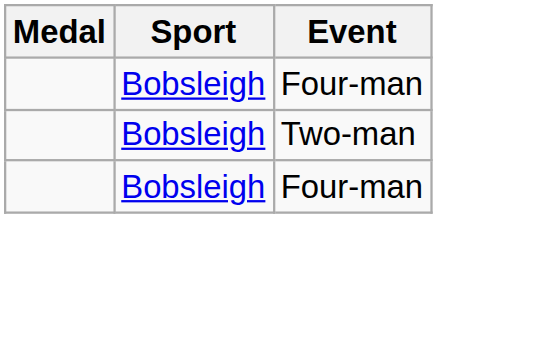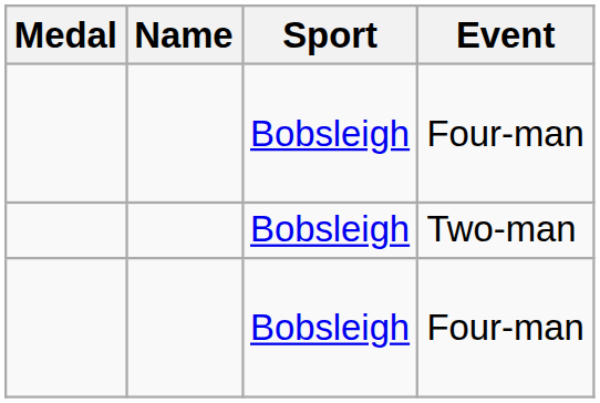 <table class="wikitable sortable" style="font-size:90%">
 <tr>
 <th>Medal</th>
+<th>Name</th>
 <th>Sport</th>
 <th>Event</th>
 </tr>
 <tr>
 <td></td>
+<td> <br>  <br>  <br> </td>
 <td><a href='#'>Bobsleigh</a></td>
 <td>Four-man</td>
 </tr>
 <tr>
 <td></td>
+<td> <br> </td>
 <td><a href='#'>Bobsleigh</a></td>
 <td>Two-man</td>
 </tr>
 <tr>
 <td></td>
+<td> <br>  <br>  <br> </td>
 <td><a href='#'>Bobsleigh</a></td>
 <td>Four-man</td>
 </tr>
 </table>
